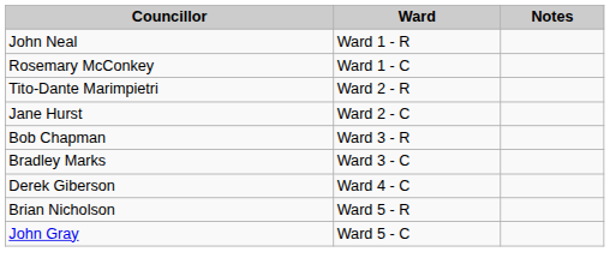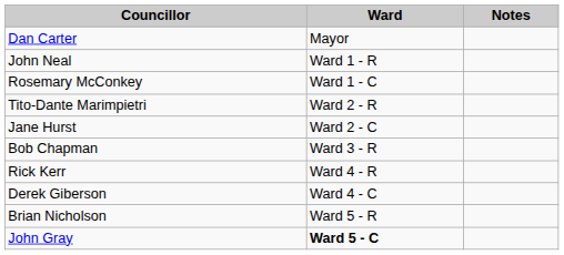 <table class="wikitable" width=50%>
 <tr>
 <th style="background:#cccccc;"><strong>Councillor</strong></th>
 <th style="background:#cccccc;"><strong>Ward</strong></th>
 <th style="background:#cccccc;"><strong>Notes</strong></th>
+</tr>
+<tr>
+<td><a href='#'>Dan Carter</a></td>
+<td>Mayor</td>
+<td></td>
 </tr>
 <tr>
 <td>John Neal</td>
 <td>Ward 1 - R</td>
 <td></td>
 </tr>
 <tr>
 <td>Rosemary McConkey</td>
 <td>Ward 1 - C</td>
 <td></td>
 </tr>
 <tr>
 <td>Tito-Dante Marimpietri</td>
 <td>Ward 2 - R</td>
 <td></td>
 </tr>
 <tr>
 <td>Jane Hurst</td>
 <td>Ward 2 - C</td>
 <td></td>
 </tr>
 <tr>
 <td>Bob Chapman</td>
 <td>Ward 3 - R</td>
 <td></td>
 </tr>
 <tr>
-<td>Bradley Marks</td>
-<td>Ward 3 - C</td>
+<td>Rick Kerr</td>
+<td>Ward 4 - R</td>
 <td></td>
 </tr>
 <tr>
 <td>Derek Giberson</td>
 <td>Ward 4 - C</td>
 <td></td>
 </tr>
 <tr>
 <td>Brian Nicholson</td>
 <td>Ward 5 - R</td>
 <td></td>
 </tr>
 <tr>
 <td><a href='#'>John Gray</a></td>
-<td>Ward 5 - C</td>
+<td><strong>Ward 5 - C</strong></td>
 <td></td>
 </tr>
 </table>
